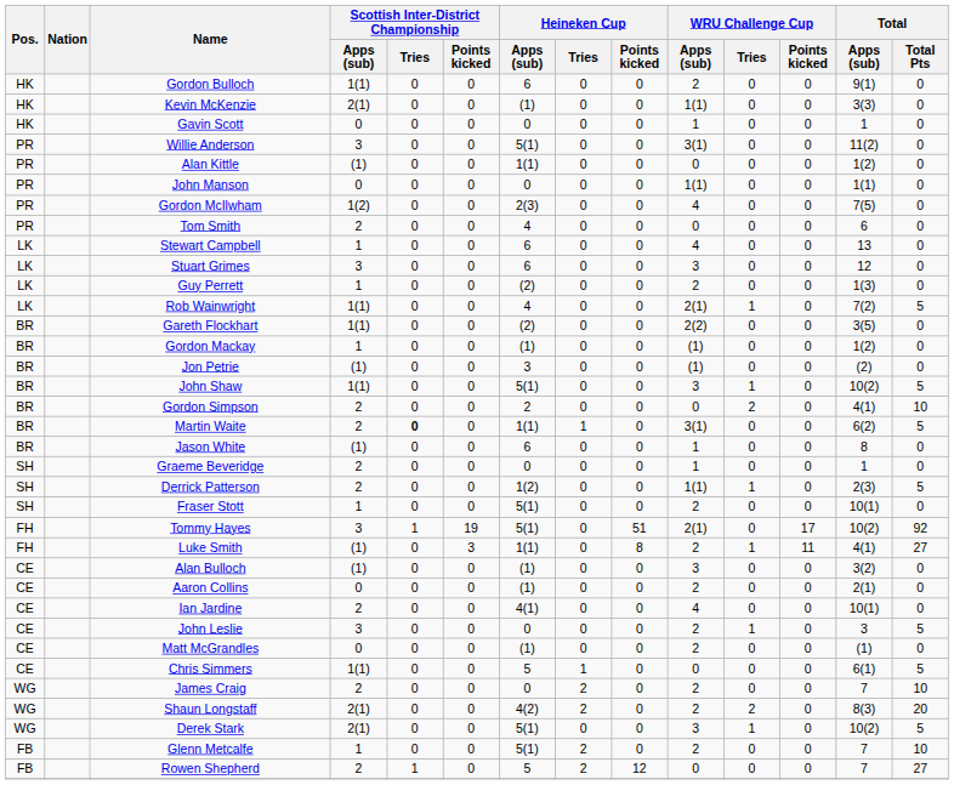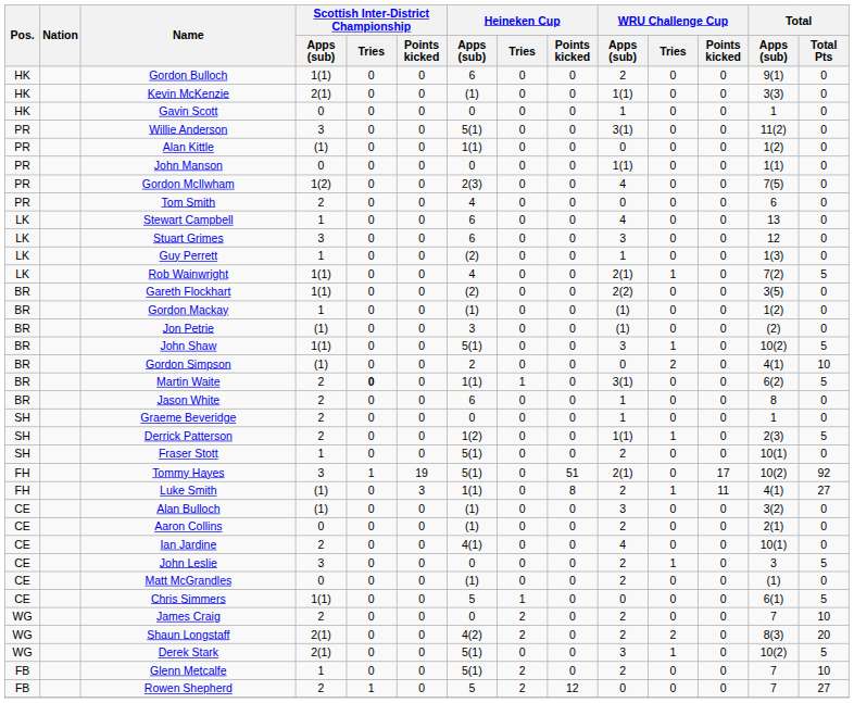 <table class="wikitable" style="font-size: 95%; text-align: center;">
 <tr>
 <th rowspan=2 width=40>Pos.</th>
 <th rowspan=2 width=40>Nation</th>
 <th rowspan=2 width=280>Name</th>
 <th colspan=3 width=130><a href='#'>Scottish Inter-District Championship</a></th>
 <th colspan=3 width=130><a href='#'>Heineken Cup</a></th>
 <th colspan=3 width=130><a href='#'>WRU Challenge Cup</a></th>
 <th colspan=2>Total</th>
 </tr>
 <tr>
 <th rowspan=1 style="width:60px;">Apps<br>(sub)</th>
 <th rowspan=1 style="width:60px;">Tries</th>
 <th rowspan=1 style="width:60px;">Points<br>kicked</th>
 <th rowspan=1 style="width:60px;">Apps<br>(sub)</th>
 <th rowspan=1 style="width:60px;">Tries</th>
 <th rowspan=1 style="width:60px;">Points<br>kicked</th>
 <th rowspan=1 style="width:60px;">Apps<br>(sub)</th>
 <th rowspan=1 style="width:60px;">Tries</th>
 <th rowspan=1 style="width:60px;">Points<br>kicked</th>
 <th rowspan=1 style="width:60px;">Apps<br>(sub)</th>
 <th rowspan=1 style="width:60px;">Total Pts</th>
 </tr>
 <tr>
 <td>HK</td>
 <td></td>
 <td><a href='#'>Gordon Bulloch</a></td>
 <td>1(1)</td>
 <td>0</td>
 <td>0</td>
 <td>6</td>
 <td>0</td>
 <td>0</td>
 <td>2</td>
 <td>0</td>
 <td>0</td>
 <td>9(1)</td>
 <td>0</td>
 </tr>
 <tr>
 <td>HK</td>
 <td></td>
 <td><a href='#'>Kevin McKenzie</a></td>
 <td>2(1)</td>
 <td>0</td>
 <td>0</td>
 <td>(1)</td>
 <td>0</td>
 <td>0</td>
 <td>1(1)</td>
 <td>0</td>
 <td>0</td>
 <td>3(3)</td>
 <td>0</td>
 </tr>
 <tr>
 <td>HK</td>
 <td></td>
 <td><a href='#'>Gavin Scott</a></td>
 <td>0</td>
 <td>0</td>
 <td>0</td>
 <td>0</td>
 <td>0</td>
 <td>0</td>
 <td>1</td>
 <td>0</td>
 <td>0</td>
 <td>1</td>
 <td>0</td>
 </tr>
 <tr>
 <td>PR</td>
 <td></td>
 <td><a href='#'>Willie Anderson</a></td>
 <td>3</td>
 <td>0</td>
 <td>0</td>
 <td>5(1)</td>
 <td>0</td>
 <td>0</td>
 <td>3(1)</td>
 <td>0</td>
 <td>0</td>
 <td>11(2)</td>
 <td>0</td>
 </tr>
 <tr>
 <td>PR</td>
 <td></td>
 <td><a href='#'>Alan Kittle</a></td>
 <td>(1)</td>
 <td>0</td>
 <td>0</td>
 <td>1(1)</td>
 <td>0</td>
 <td>0</td>
 <td>0</td>
 <td>0</td>
 <td>0</td>
 <td>1(2)</td>
 <td>0</td>
 </tr>
 <tr>
 <td>PR</td>
 <td></td>
 <td><a href='#'>John Manson</a></td>
 <td>0</td>
 <td>0</td>
 <td>0</td>
 <td>0</td>
 <td>0</td>
 <td>0</td>
 <td>1(1)</td>
 <td>0</td>
 <td>0</td>
 <td>1(1)</td>
 <td>0</td>
 </tr>
 <tr>
 <td>PR</td>
 <td></td>
 <td><a href='#'>Gordon McIlwham</a></td>
 <td>1(2)</td>
 <td>0</td>
 <td>0</td>
 <td>2(3)</td>
 <td>0</td>
 <td>0</td>
 <td>4</td>
 <td>0</td>
 <td>0</td>
 <td>7(5)</td>
 <td>0</td>
 </tr>
 <tr>
 <td>PR</td>
 <td></td>
 <td><a href='#'>Tom Smith</a></td>
 <td>2</td>
 <td>0</td>
 <td>0</td>
 <td>4</td>
 <td>0</td>
 <td>0</td>
 <td>0</td>
 <td>0</td>
 <td>0</td>
 <td>6</td>
 <td>0</td>
 </tr>
 <tr>
 <td>LK</td>
 <td></td>
 <td><a href='#'>Stewart Campbell</a></td>
 <td>1</td>
 <td>0</td>
 <td>0</td>
 <td>6</td>
 <td>0</td>
 <td>0</td>
 <td>4</td>
 <td>0</td>
 <td>0</td>
 <td>13</td>
 <td>0</td>
 </tr>
 <tr>
 <td>LK</td>
 <td></td>
 <td><a href='#'>Stuart Grimes</a></td>
 <td>3</td>
 <td>0</td>
 <td>0</td>
 <td>6</td>
 <td>0</td>
 <td>0</td>
 <td>3</td>
 <td>0</td>
 <td>0</td>
 <td>12</td>
 <td>0</td>
 </tr>
 <tr>
 <td>LK</td>
 <td></td>
 <td><a href='#'>Guy Perrett</a></td>
 <td>1</td>
 <td>0</td>
 <td>0</td>
 <td>(2)</td>
 <td>0</td>
 <td>0</td>
-<td>2</td>
+<td>1</td>
 <td>0</td>
 <td>0</td>
 <td>1(3)</td>
 <td>0</td>
 </tr>
 <tr>
 <td>LK</td>
 <td></td>
 <td><a href='#'>Rob Wainwright</a></td>
 <td>1(1)</td>
 <td>0</td>
 <td>0</td>
 <td>4</td>
 <td>0</td>
 <td>0</td>
 <td>2(1)</td>
 <td>1</td>
 <td>0</td>
 <td>7(2)</td>
 <td>5</td>
 </tr>
 <tr>
 <td>BR</td>
 <td></td>
 <td><a href='#'>Gareth Flockhart</a></td>
 <td>1(1)</td>
 <td>0</td>
 <td>0</td>
 <td>(2)</td>
 <td>0</td>
 <td>0</td>
 <td>2(2)</td>
 <td>0</td>
 <td>0</td>
 <td>3(5)</td>
 <td>0</td>
 </tr>
 <tr>
 <td>BR</td>
 <td></td>
 <td><a href='#'>Gordon Mackay</a></td>
 <td>1</td>
 <td>0</td>
 <td>0</td>
 <td>(1)</td>
 <td>0</td>
 <td>0</td>
 <td>(1)</td>
 <td>0</td>
 <td>0</td>
 <td>1(2)</td>
 <td>0</td>
 </tr>
 <tr>
 <td>BR</td>
 <td></td>
 <td><a href='#'>Jon Petrie</a></td>
 <td>(1)</td>
 <td>0</td>
 <td>0</td>
 <td>3</td>
 <td>0</td>
 <td>0</td>
 <td>(1)</td>
 <td>0</td>
 <td>0</td>
 <td>(2)</td>
 <td>0</td>
 </tr>
 <tr>
 <td>BR</td>
 <td></td>
 <td><a href='#'>John Shaw</a></td>
 <td>1(1)</td>
 <td>0</td>
 <td>0</td>
 <td>5(1)</td>
 <td>0</td>
 <td>0</td>
 <td>3</td>
 <td>1</td>
 <td>0</td>
 <td>10(2)</td>
 <td>5</td>
 </tr>
 <tr>
 <td>BR</td>
 <td></td>
 <td><a href='#'>Gordon Simpson</a></td>
-<td>2</td>
+<td>(1)</td>
 <td>0</td>
 <td>0</td>
 <td>2</td>
 <td>0</td>
 <td>0</td>
 <td>0</td>
 <td>2</td>
 <td>0</td>
 <td>4(1)</td>
 <td>10</td>
 </tr>
 <tr>
 <td>BR</td>
 <td></td>
 <td><a href='#'>Martin Waite</a></td>
 <td>2</td>
 <td><strong>0</strong></td>
 <td>0</td>
 <td>1(1)</td>
 <td>1</td>
 <td>0</td>
 <td>3(1)</td>
 <td>0</td>
 <td>0</td>
 <td>6(2)</td>
 <td>5</td>
 </tr>
 <tr>
 <td>BR</td>
 <td></td>
 <td><a href='#'>Jason White</a></td>
-<td>(1)</td>
+<td>2</td>
 <td>0</td>
 <td>0</td>
 <td>6</td>
 <td>0</td>
 <td>0</td>
 <td>1</td>
 <td>0</td>
 <td>0</td>
 <td>8</td>
 <td>0</td>
 </tr>
 <tr>
 <td>SH</td>
 <td></td>
 <td><a href='#'>Graeme Beveridge</a></td>
 <td>2</td>
 <td>0</td>
 <td>0</td>
 <td>0</td>
 <td>0</td>
 <td>0</td>
 <td>1</td>
 <td>0</td>
 <td>0</td>
 <td>1</td>
 <td>0</td>
 </tr>
 <tr>
 <td>SH</td>
 <td></td>
 <td><a href='#'>Derrick Patterson</a></td>
 <td>2</td>
 <td>0</td>
 <td>0</td>
 <td>1(2)</td>
 <td>0</td>
 <td>0</td>
 <td>1(1)</td>
 <td>1</td>
 <td>0</td>
 <td>2(3)</td>
 <td>5</td>
 </tr>
 <tr>
 <td>SH</td>
 <td></td>
 <td><a href='#'>Fraser Stott</a></td>
 <td>1</td>
 <td>0</td>
 <td>0</td>
 <td>5(1)</td>
 <td>0</td>
 <td>0</td>
 <td>2</td>
 <td>0</td>
 <td>0</td>
 <td>10(1)</td>
 <td>0</td>
 </tr>
 <tr>
 <td>FH</td>
 <td></td>
 <td><a href='#'>Tommy Hayes</a></td>
 <td>3</td>
 <td>1</td>
 <td>19</td>
 <td>5(1)</td>
 <td>0</td>
 <td>51</td>
 <td>2(1)</td>
 <td>0</td>
 <td>17</td>
 <td>10(2)</td>
 <td>92</td>
 </tr>
 <tr>
 <td>FH</td>
 <td></td>
 <td><a href='#'>Luke Smith</a></td>
 <td>(1)</td>
 <td>0</td>
 <td>3</td>
 <td>1(1)</td>
 <td>0</td>
 <td>8</td>
 <td>2</td>
 <td>1</td>
 <td>11</td>
 <td>4(1)</td>
 <td>27</td>
 </tr>
 <tr>
 <td>CE</td>
 <td></td>
 <td><a href='#'>Alan Bulloch</a></td>
 <td>(1)</td>
 <td>0</td>
 <td>0</td>
 <td>(1)</td>
 <td>0</td>
 <td>0</td>
 <td>3</td>
 <td>0</td>
 <td>0</td>
 <td>3(2)</td>
 <td>0</td>
 </tr>
 <tr>
 <td>CE</td>
 <td></td>
 <td><a href='#'>Aaron Collins</a></td>
 <td>0</td>
 <td>0</td>
 <td>0</td>
 <td>(1)</td>
 <td>0</td>
 <td>0</td>
 <td>2</td>
 <td>0</td>
 <td>0</td>
 <td>2(1)</td>
 <td>0</td>
 </tr>
 <tr>
 <td>CE</td>
 <td></td>
 <td><a href='#'>Ian Jardine</a></td>
 <td>2</td>
 <td>0</td>
 <td>0</td>
 <td>4(1)</td>
 <td>0</td>
 <td>0</td>
 <td>4</td>
 <td>0</td>
 <td>0</td>
 <td>10(1)</td>
 <td>0</td>
 </tr>
 <tr>
 <td>CE</td>
 <td></td>
 <td><a href='#'>John Leslie</a></td>
 <td>3</td>
 <td>0</td>
 <td>0</td>
 <td>0</td>
 <td>0</td>
 <td>0</td>
 <td>2</td>
 <td>1</td>
 <td>0</td>
 <td>3</td>
 <td>5</td>
 </tr>
 <tr>
 <td>CE</td>
 <td></td>
 <td><a href='#'>Matt McGrandles</a></td>
 <td>0</td>
 <td>0</td>
 <td>0</td>
 <td>(1)</td>
 <td>0</td>
 <td>0</td>
 <td>2</td>
 <td>0</td>
 <td>0</td>
 <td>(1)</td>
 <td>0</td>
 </tr>
 <tr>
 <td>CE</td>
 <td></td>
 <td><a href='#'>Chris Simmers</a></td>
 <td>1(1)</td>
 <td>0</td>
 <td>0</td>
 <td>5</td>
 <td>1</td>
 <td>0</td>
 <td>0</td>
 <td>0</td>
 <td>0</td>
 <td>6(1)</td>
 <td>5</td>
 </tr>
 <tr>
 <td>WG</td>
 <td></td>
 <td><a href='#'>James Craig</a></td>
 <td>2</td>
 <td>0</td>
 <td>0</td>
 <td>0</td>
 <td>2</td>
 <td>0</td>
 <td>2</td>
 <td>0</td>
 <td>0</td>
 <td>7</td>
 <td>10</td>
 </tr>
 <tr>
 <td>WG</td>
 <td></td>
 <td><a href='#'>Shaun Longstaff</a></td>
 <td>2(1)</td>
 <td>0</td>
 <td>0</td>
 <td>4(2)</td>
 <td>2</td>
 <td>0</td>
 <td>2</td>
 <td>2</td>
 <td>0</td>
 <td>8(3)</td>
 <td>20</td>
 </tr>
 <tr>
 <td>WG</td>
 <td></td>
 <td><a href='#'>Derek Stark</a></td>
 <td>2(1)</td>
 <td>0</td>
 <td>0</td>
 <td>5(1)</td>
 <td>0</td>
 <td>0</td>
 <td>3</td>
 <td>1</td>
 <td>0</td>
 <td>10(2)</td>
 <td>5</td>
 </tr>
 <tr>
 <td>FB</td>
 <td></td>
 <td><a href='#'>Glenn Metcalfe</a></td>
 <td>1</td>
 <td>0</td>
 <td>0</td>
 <td>5(1)</td>
 <td>2</td>
 <td>0</td>
 <td>2</td>
 <td>0</td>
 <td>0</td>
 <td>7</td>
 <td>10</td>
 </tr>
 <tr>
 <td>FB</td>
 <td></td>
 <td><a href='#'>Rowen Shepherd</a></td>
 <td>2</td>
 <td>1</td>
 <td>0</td>
 <td>5</td>
 <td>2</td>
 <td>12</td>
 <td>0</td>
 <td>0</td>
 <td>0</td>
 <td>7</td>
 <td>27</td>
 </tr>
 <tr>
 </tr>
 </table>
